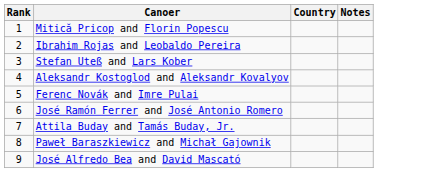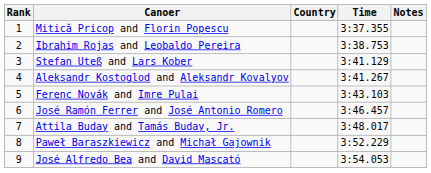 <table class="wikitable sortable">
 <tr>
 <th>Rank</th>
 <th>Canoer</th>
 <th>Country</th>
+<th>Time</th>
 <th>Notes</th>
 </tr>
 <tr>
 <td align="center">1</td>
 <td align="left"><a href='#'>Mitică Pricop</a> and <a href='#'>Florin Popescu</a></td>
 <td align="left"></td>
+<td align="center">3:37.355</td>
 <td align="center"></td>
 </tr>
 <tr>
 <td align="center">2</td>
 <td align="left"><a href='#'>Ibrahim Rojas</a> and <a href='#'>Leobaldo Pereira</a></td>
 <td align="left"></td>
+<td align="center">3:38.753</td>
 <td align="center"></td>
 </tr>
 <tr>
 <td align="center">3</td>
 <td align="left"><a href='#'>Stefan Uteß</a> and <a href='#'>Lars Kober</a></td>
 <td align="left"></td>
+<td align="center">3:41.129</td>
 <td align="center"></td>
 </tr>
 <tr>
 <td align="center">4</td>
 <td align="left"><a href='#'>Aleksandr Kostoglod</a> and <a href='#'>Aleksandr Kovalyov</a></td>
 <td align="left"></td>
+<td align="center">3:41.267</td>
 <td align="center"></td>
 </tr>
 <tr>
 <td align="center">5</td>
 <td align="left"><a href='#'>Ferenc Novák</a> and <a href='#'>Imre Pulai</a></td>
 <td align="left"></td>
+<td align="center">3:43.103</td>
 <td align="center"></td>
 </tr>
 <tr>
 <td align="center">6</td>
 <td align="left"><a href='#'>José Ramón Ferrer</a> and <a href='#'>José Antonio Romero</a></td>
 <td align="left"></td>
+<td align="center">3:46.457</td>
 <td align="center"></td>
 </tr>
 <tr>
 <td align="center">7</td>
 <td align="left"><a href='#'>Attila Buday</a> and <a href='#'>Tamás Buday, Jr.</a></td>
 <td align="left"></td>
+<td align="center">3:48.017</td>
 <td align="center"></td>
 </tr>
 <tr>
 <td align="center">8</td>
 <td align="left"><a href='#'>Paweł Baraszkiewicz</a> and <a href='#'>Michał Gajownik</a></td>
 <td align="left"></td>
+<td align="center">3:52.229</td>
 <td align="center"></td>
 </tr>
 <tr>
 <td align="center">9</td>
 <td align="left"><a href='#'>José Alfredo Bea</a> and <a href='#'>David Mascató</a></td>
 <td align="left"></td>
+<td align="center">3:54.053</td>
 <td align="center"></td>
 </tr>
 </table>
